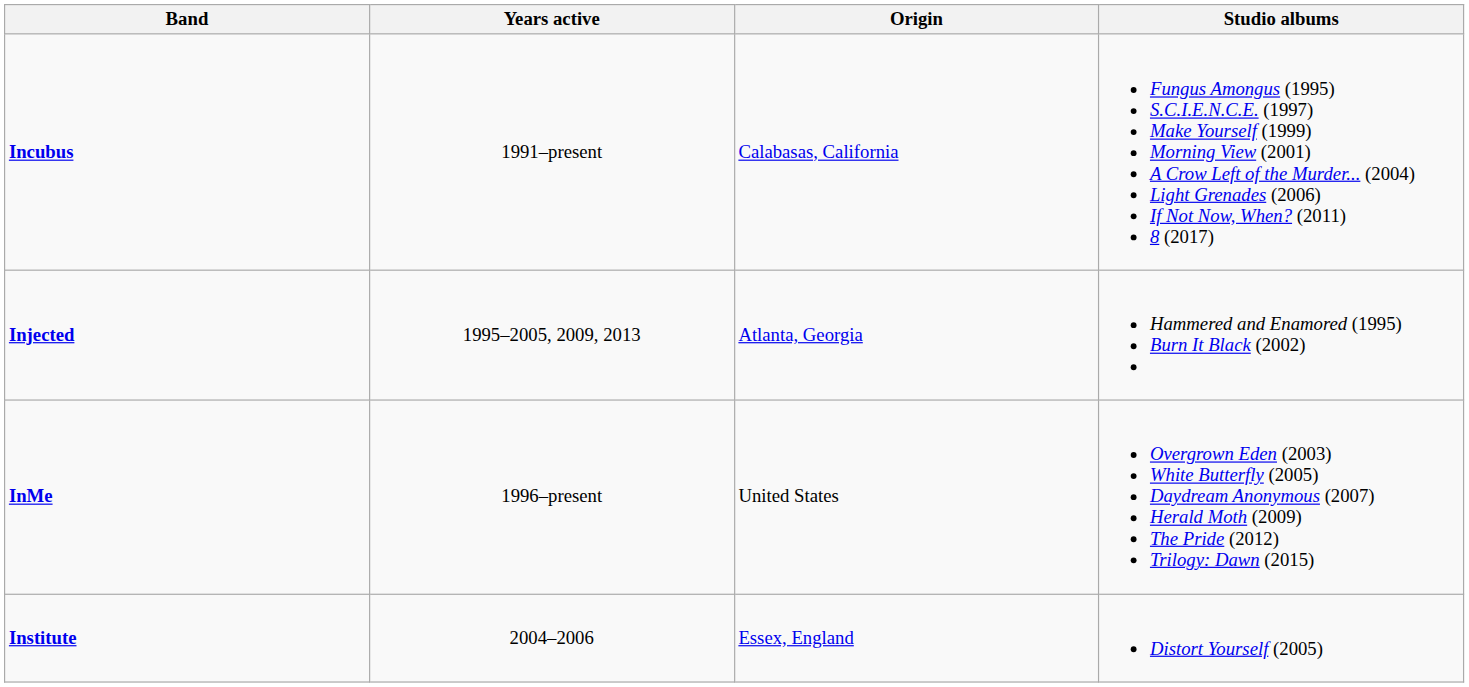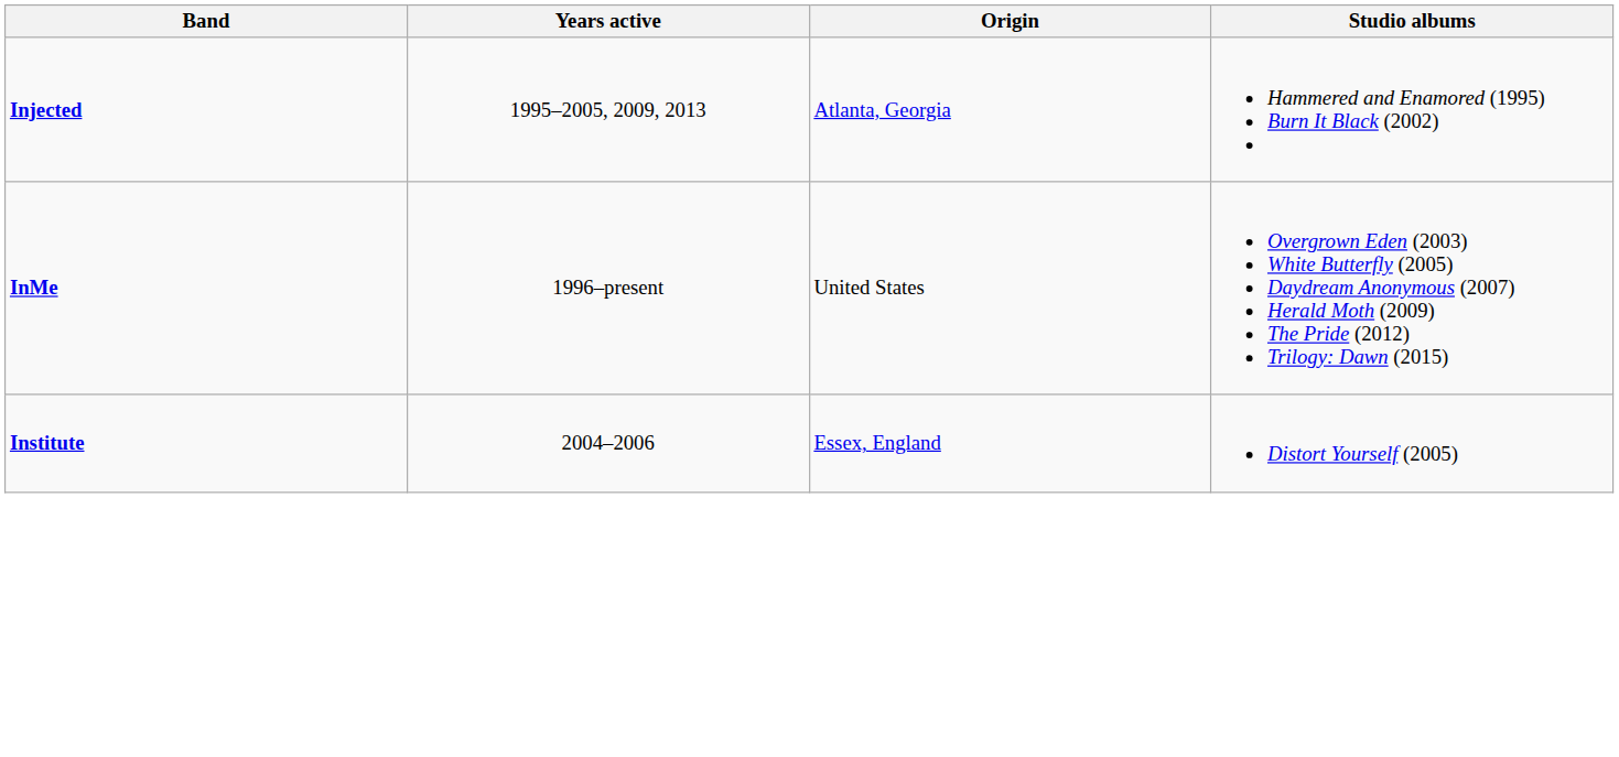 <table class="wikitable sortable">
 <tr>
 <th style="width:15%;">Band</th>
 <th style="width:15%;">Years active</th>
 <th style="width:15%;">Origin</th>
 <th style="width:15%;">Studio albums</th>
-</tr>
-<tr>
-<td><strong><a href='#'>Incubus</a></strong></td>
-<td style="text-align:center;">1991–present</td>
-<td><a href='#'>Calabasas, California</a></td>
-<td><br><ul><li><em><a href='#'>Fungus Amongus</a></em> (1995)</li><li><em><a href='#'>S.C.I.E.N.C.E.</a></em> (1997)</li><li><em><a href='#'>Make Yourself</a></em> (1999)</li><li><em><a href='#'>Morning View</a></em> (2001)</li><li><em><a href='#'>A Crow Left of the Murder...</a></em> (2004)</li><li><em><a href='#'>Light Grenades</a></em> (2006)</li><li><em><a href='#'>If Not Now, When?</a></em> (2011)</li><li><em><a href='#'>8</a></em> (2017)</li></ul></td>
 </tr>
 <tr>
 <td><strong><a href='#'>Injected</a></strong></td>
 <td style="text-align:center;">1995–2005, 2009, 2013</td>
 <td><a href='#'>Atlanta, Georgia</a></td>
 <td><br><ul><li><em>Hammered and Enamored</em> (1995)</li><li><em><a href='#'>Burn It Black</a></em> (2002)</li><li></li></ul></td>
 </tr>
 <tr>
 <td><strong><a href='#'>InMe</a></strong></td>
 <td style="text-align:center;">1996–present</td>
 <td>United States</td>
 <td><br><ul><li><em><a href='#'>Overgrown Eden</a></em> (2003)</li><li><em><a href='#'>White Butterfly</a></em> (2005)</li><li><em><a href='#'>Daydream Anonymous</a></em> (2007)</li><li><em><a href='#'>Herald Moth</a></em> (2009)</li><li><em><a href='#'>The Pride</a></em> (2012)</li><li><em><a href='#'>Trilogy: Dawn</a></em> (2015)</li></ul></td>
 </tr>
 <tr>
 <td><strong><a href='#'>Institute</a></strong></td>
 <td style="text-align:center;">2004–2006</td>
 <td><a href='#'>Essex, England</a></td>
 <td><br><ul><li><em><a href='#'>Distort Yourself</a></em> (2005)</li></ul></td>
 </tr>
 </table>
